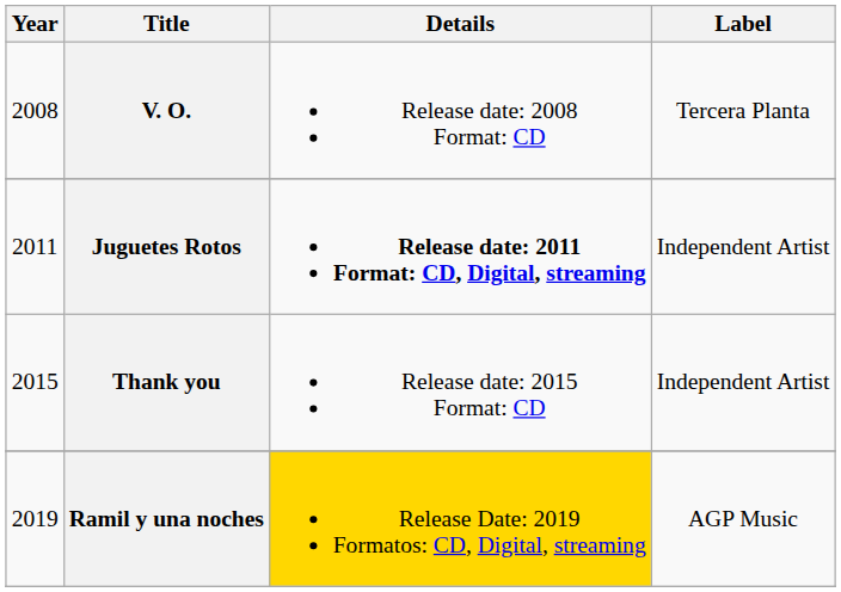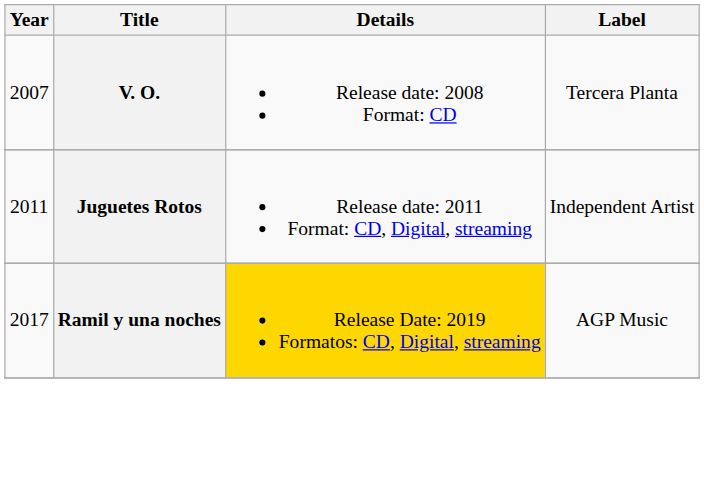 <table class="wikitable plainrowheaders" style="margin:1em auto; text-align:center;">
 <tr>
 <th rowspan="1" scope="col">Year</th>
 <th rowspan="1">Title</th>
 <th rowspan="1" scope="col">Details</th>
 <th rowspan="1">Label</th>
 </tr>
 <tr>
-<td>2008</td>
+<td>2007</td>
 <th scope="row">V. O.</th>
 <td><br><ul><li>Release date: 2008</li><li>Format: <a href='#'>CD</a></li></ul></td>
 <td>Tercera Planta</td>
 </tr>
 <tr>
 </tr>
 <tr>
 <td>2011</td>
 <th scope="row">Juguetes Rotos</th>
-<td><strong><br><ul><li>Release date: 2011</li><li>Format: <a href='#'>CD</a>, <a href='#'>Digital</a>, <a href='#'>streaming</a></li></ul></strong></td>
-<td>Independent Artist</td>
-</tr>
-<tr>
-<td>2015</td>
-<th scope="row">Thank you</th>
-<td><br><ul><li>Release date: 2015</li><li>Format: <a href='#'>CD</a></li></ul></td>
+<td><br><ul><li>Release date: 2011</li><li>Format: <a href='#'>CD</a>, <a href='#'>Digital</a>, <a href='#'>streaming</a></li></ul></td>
 <td>Independent Artist</td>
 </tr>
 <tr>
 </tr>
 <tr>
-<td>2019</td>
+<td>2017</td>
 <th scope="row">Ramil y una noches</th>
 <td style="background: gold;"><br><ul><li>Release Date: 2019</li><li>Formatos: <a href='#'>CD</a>, <a href='#'>Digital</a>, <a href='#'>streaming</a></li></ul></td>
 <td>AGP Music</td>
 </tr>
 <tr>
 </tr>
 <tr>
 </tr>
 </table>
